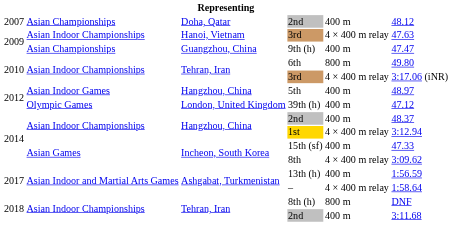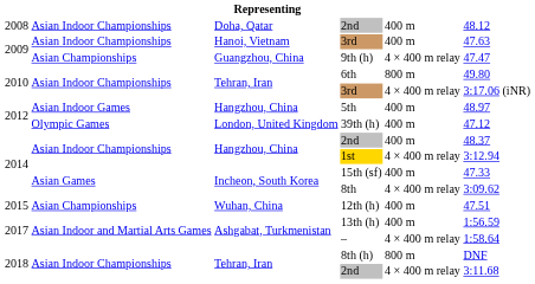 <table>
 <tr>
 <th colspan="6">Representing </th>
 </tr>
 <tr>
-<td>2007</td>
-<td><a href='#'>Asian Championships</a></td>
+<td>2008</td>
+<td><a href='#'>Asian Indoor Championships</a></td>
 <td><a href='#'>Doha, Qatar</a></td>
 <td bgcolor=silver>2nd</td>
 <td>400 m</td>
 <td><a href='#'>48.12</a></td>
 </tr>
 <tr>
 <td rowspan=2>2009</td>
 <td><a href='#'>Asian Indoor Championships</a></td>
 <td><a href='#'>Hanoi, Vietnam</a></td>
 <td bgcolor=cc9966>3rd</td>
-<td>4 × 400 m relay</td>
+<td>400 m</td>
 <td><a href='#'>47.63</a></td>
 </tr>
 <tr>
 <td><a href='#'>Asian Championships</a></td>
 <td><a href='#'>Guangzhou, China</a></td>
 <td>9th (h)</td>
-<td>400 m</td>
+<td>4 × 400 m relay</td>
 <td><a href='#'>47.47</a></td>
 </tr>
 <tr>
 <td rowspan=2>2010</td>
 <td rowspan=2><a href='#'>Asian Indoor Championships</a></td>
 <td rowspan=2><a href='#'>Tehran, Iran</a></td>
 <td>6th</td>
 <td>800 m</td>
 <td><a href='#'>49.80</a></td>
 </tr>
 <tr>
 <td bgcolor=cc9966>3rd</td>
 <td>4 × 400 m relay</td>
 <td><a href='#'>3:17.06</a> (iNR)</td>
 </tr>
 <tr>
 <td rowspan=2>2012</td>
 <td><a href='#'>Asian Indoor Games</a></td>
 <td><a href='#'>Hangzhou, China</a></td>
 <td>5th</td>
 <td>400 m</td>
 <td><a href='#'>48.97</a></td>
 </tr>
 <tr>
 <td><a href='#'>Olympic Games</a></td>
 <td><a href='#'>London, United Kingdom</a></td>
 <td>39th (h)</td>
 <td>400 m</td>
 <td><a href='#'>47.12</a></td>
 </tr>
 <tr>
 <td rowspan=4>2014</td>
 <td rowspan=2><a href='#'>Asian Indoor Championships</a></td>
 <td rowspan=2><a href='#'>Hangzhou, China</a></td>
 <td bgcolor=silver>2nd</td>
 <td>400 m</td>
 <td><a href='#'>48.37</a></td>
 </tr>
 <tr>
 <td bgcolor=gold>1st</td>
 <td>4 × 400 m relay</td>
 <td><a href='#'>3:12.94</a></td>
 </tr>
 <tr>
 <td rowspan=2><a href='#'>Asian Games</a></td>
 <td rowspan=2><a href='#'>Incheon, South Korea</a></td>
 <td>15th (sf)</td>
 <td>400 m</td>
 <td><a href='#'>47.33</a></td>
 </tr>
 <tr>
 <td>8th</td>
 <td>4 × 400 m relay</td>
 <td><a href='#'>3:09.62</a></td>
 </tr>
 <tr>
+<td>2015</td>
+<td><a href='#'>Asian Championships</a></td>
+<td><a href='#'>Wuhan, China</a></td>
+<td>12th (h)</td>
+<td>400 m</td>
+<td><a href='#'>47.51</a></td>
+</tr>
+<tr>
 <td rowspan=2>2017</td>
 <td rowspan=2><a href='#'>Asian Indoor and Martial Arts Games</a></td>
 <td rowspan=2><a href='#'>Ashgabat, Turkmenistan</a></td>
 <td>13th (h)</td>
 <td>400 m</td>
 <td><a href='#'>1:56.59</a></td>
 </tr>
 <tr>
 <td>–</td>
 <td>4 × 400 m relay</td>
 <td><a href='#'>1:58.64</a></td>
 </tr>
 <tr>
 <td rowspan=4>2018</td>
 <td rowspan=2><a href='#'>Asian Indoor Championships</a></td>
 <td rowspan=2><a href='#'>Tehran, Iran</a></td>
 <td>8th (h)</td>
 <td>800 m</td>
 <td><a href='#'>DNF</a></td>
 </tr>
 <tr>
 <td bgcolor=silver>2nd</td>
-<td>400 m</td>
+<td>4 × 400 m relay</td>
 <td><a href='#'>3:11.68</a></td>
 </tr>
 </table>
